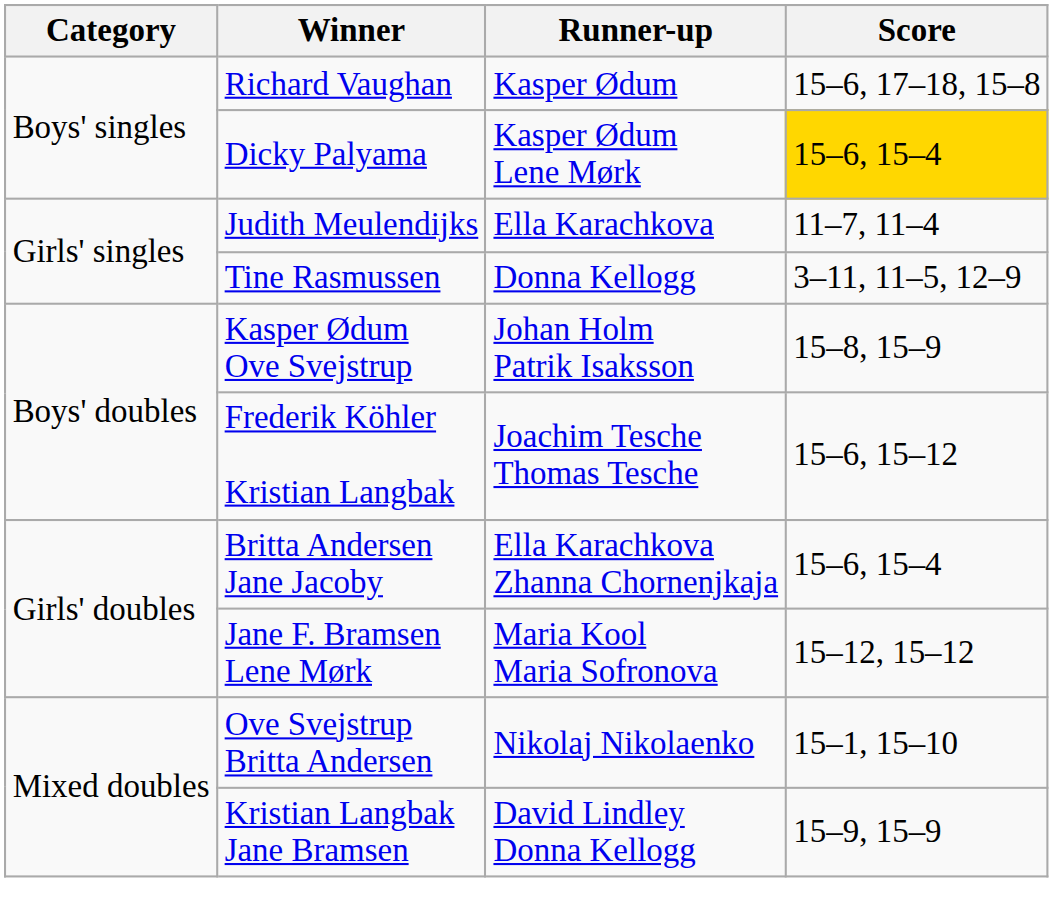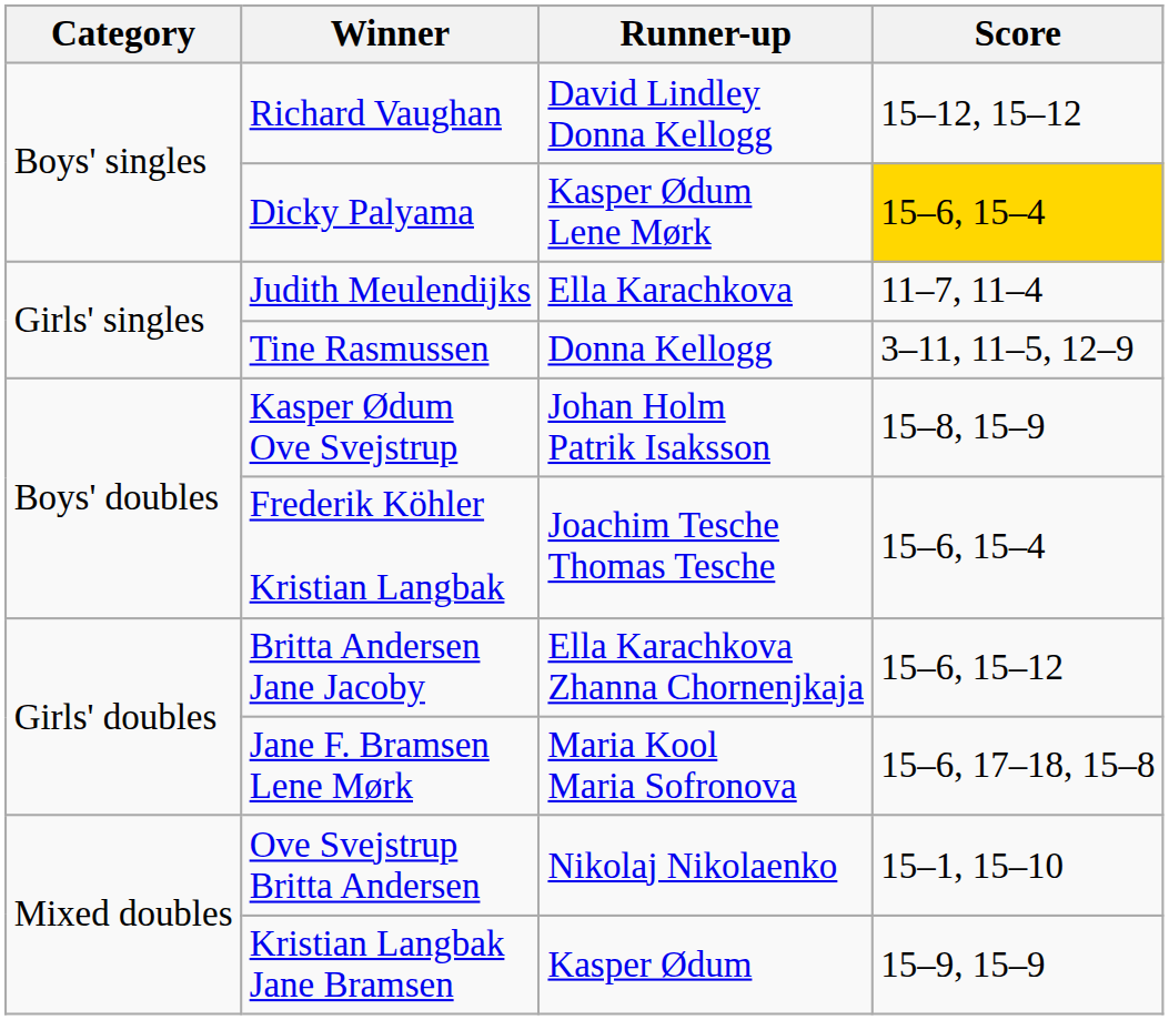 <table class="wikitable">
 <tr>
 <th>Category</th>
 <th>Winner</th>
 <th>Runner-up</th>
 <th>Score</th>
 </tr>
 <tr>
 <td rowspan=2>Boys' singles</td>
 <td> <a href='#'>Richard Vaughan</a></td>
-<td> <a href='#'>Kasper Ødum</a></td>
-<td>15–6, 17–18, 15–8</td>
+<td> <a href='#'>David Lindley</a><br> <a href='#'>Donna Kellogg</a></td>
+<td>15–12, 15–12</td>
 </tr>
 <tr>
 <td> <a href='#'>Dicky Palyama</a></td>
 <td> <a href='#'>Kasper Ødum</a><br> <a href='#'>Lene Mørk</a></td>
 <td style="background: gold;">15–6, 15–4</td>
 </tr>
 <tr>
 <td rowspan=2>Girls' singles</td>
 <td> <a href='#'>Judith Meulendijks</a></td>
 <td> <a href='#'>Ella Karachkova</a></td>
 <td>11–7, 11–4</td>
 </tr>
 <tr>
 <td> <a href='#'>Tine Rasmussen</a></td>
 <td> <a href='#'>Donna Kellogg</a></td>
 <td>3–11, 11–5, 12–9</td>
 </tr>
 <tr>
 <td rowspan=2>Boys' doubles</td>
 <td> <a href='#'>Kasper Ødum</a><br> <a href='#'>Ove Svejstrup</a></td>
 <td> <a href='#'>Johan Holm</a><br> <a href='#'>Patrik Isaksson</a></td>
 <td>15–8, 15–9</td>
 </tr>
 <tr>
 <td> <a href='#'>Frederik Köhler</a><br><br> <a href='#'>Kristian Langbak</a></td>
 <td> <a href='#'>Joachim Tesche</a><br> <a href='#'>Thomas Tesche</a></td>
-<td>15–6, 15–12</td>
+<td>15–6, 15–4</td>
 </tr>
 <tr>
 <td rowspan=2>Girls' doubles</td>
 <td> <a href='#'>Britta Andersen</a><br>  <a href='#'>Jane Jacoby</a></td>
 <td> <a href='#'>Ella Karachkova</a><br> <a href='#'>Zhanna Chornenjkaja</a></td>
-<td>15–6, 15–4</td>
+<td>15–6, 15–12</td>
 </tr>
 <tr>
 <td> <a href='#'>Jane F. Bramsen</a><br> <a href='#'>Lene Mørk</a></td>
 <td> <a href='#'>Maria Kool</a><br> <a href='#'>Maria Sofronova</a></td>
-<td>15–12, 15–12</td>
+<td>15–6, 17–18, 15–8</td>
 </tr>
 <tr>
 <td rowspan=2>Mixed doubles</td>
 <td> <a href='#'>Ove Svejstrup</a><br> <a href='#'>Britta Andersen</a></td>
 <td> <a href='#'>Nikolaj Nikolaenko</a></td>
 <td>15–1, 15–10</td>
 </tr>
 <tr>
 <td> <a href='#'>Kristian Langbak</a><br> <a href='#'>Jane Bramsen</a></td>
-<td> <a href='#'>David Lindley</a><br> <a href='#'>Donna Kellogg</a></td>
+<td> <a href='#'>Kasper Ødum</a></td>
 <td>15–9, 15–9</td>
 </tr>
 </table>
